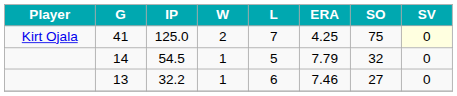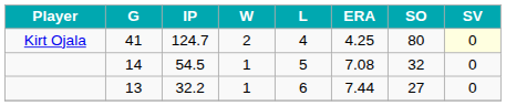 <table class="wikitable sortable">
 <tr>
 <th style="background-color: #00a8b0; color: #FFFFFF; text-align: center;" width="16%">Player</th>
 <th style="background-color: #00a8b0; color: #FFFFFF; text-align: center;" width="9%">G</th>
 <th style="background-color: #00a8b0; color: #FFFFFF; text-align: center;" width="9%">IP</th>
 <th style="background-color: #00a8b0; color: #FFFFFF; text-align: center;" width="9%">W</th>
 <th style="background-color: #00a8b0; color: #FFFFFF; text-align: center;" width="9%">L</th>
 <th style="background-color: #00a8b0; color: #FFFFFF; text-align: center;" width="9%">ERA</th>
 <th style="background-color: #00a8b0; color: #FFFFFF; text-align: center;" width="9%">SO</th>
 <th style="background-color: #00a8b0; color: #FFFFFF; text-align: center;" width="9%">SV</th>
 </tr>
 <tr style="text-align:center;">
 <td><a href='#'>Kirt Ojala</a></td>
 <td>41</td>
-<td>125.0</td>
+<td>124.7</td>
 <td>2</td>
-<td>7</td>
+<td>4</td>
 <td>4.25</td>
-<td>75</td>
+<td>80</td>
 <td style="background: lightyellow;">0</td>
 </tr>
 <tr align=center>
 <td></td>
 <td>14</td>
 <td>54.5</td>
 <td>1</td>
 <td>5</td>
-<td>7.79</td>
+<td>7.08</td>
 <td>32</td>
 <td>0</td>
 </tr>
 <tr style="text-align:center;">
 <td></td>
 <td>13</td>
 <td>32.2</td>
 <td>1</td>
 <td>6</td>
-<td>7.46</td>
+<td>7.44</td>
 <td>27</td>
 <td>0</td>
 </tr>
 <tr align=center>
 </tr>
 </table>
